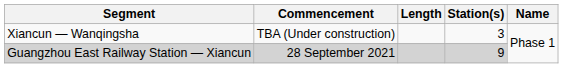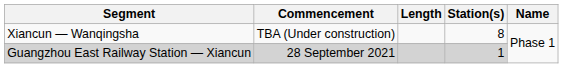 <table class="wikitable" style="border-collapse: collapse; text-align: right;">
 <tr>
 <th>Segment</th>
 <th>Commencement</th>
 <th>Length</th>
 <th>Station(s)</th>
 <th>Name</th>
 </tr>
 <tr>
 <td style="text-align: left;">Xiancun — Wanqingsha</td>
 <td>TBA (Under construction)</td>
 <td></td>
-<td>3</td>
+<td>8</td>
 <td rowspan="2">Phase 1</td>
 </tr>
 <tr bgcolor="lightgrey">
 <td style="text-align: left;">Guangzhou East Railway Station — Xiancun</td>
 <td>28 September 2021</td>
 <td></td>
-<td>9</td>
+<td>1</td>
 </tr>
 </table>
